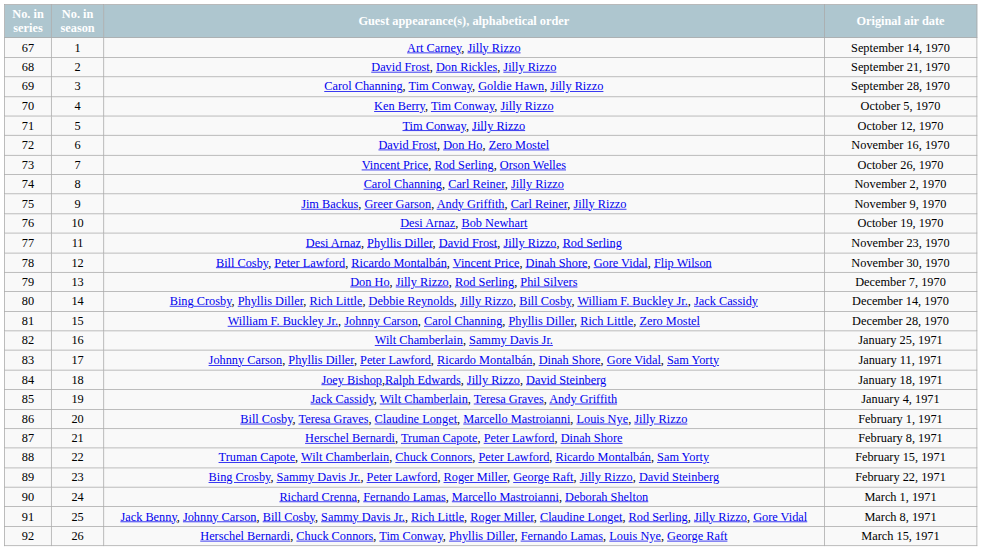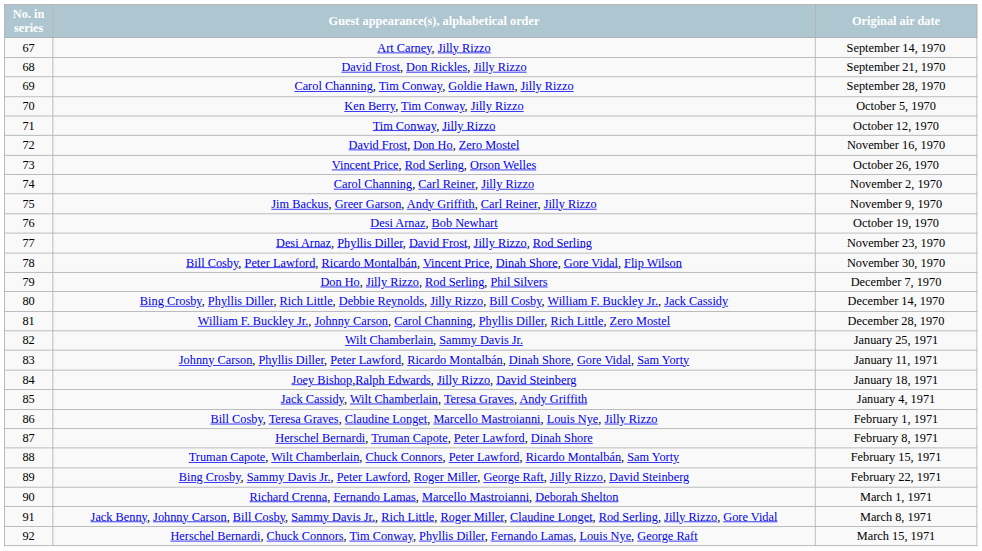 <table class="wikitable" border="1" style="width:100%; text-align: center;">
 <tr style="color:white;">
 <th style="background-color: #AEC6CF" width="1%"><abbr>No.</abbr> in<br>series</th>
-<th style="background-color: #AEC6CF" width="1%"><abbr>No.</abbr> in<br>season</th>
 <th style="background-color: #AEC6CF" width="33%">Guest appearance(s), alphabetical order</th>
 <th style="background-color: #AEC6CF" width="7%">Original air date</th>
 </tr>
 <tr>
 <td>67</td>
-<td>1</td>
 <td><a href='#'>Art Carney</a>, <a href='#'>Jilly Rizzo</a></td>
 <td>September 14, 1970</td>
 </tr>
 <tr>
 <td>68</td>
-<td>2</td>
 <td><a href='#'>David Frost</a>, <a href='#'>Don Rickles</a>, <a href='#'>Jilly Rizzo</a></td>
 <td>September 21, 1970</td>
 </tr>
 <tr>
 <td>69</td>
-<td>3</td>
 <td><a href='#'>Carol Channing</a>, <a href='#'>Tim Conway</a>, <a href='#'>Goldie Hawn</a>, <a href='#'>Jilly Rizzo</a></td>
 <td>September 28, 1970</td>
 </tr>
 <tr>
 <td>70</td>
-<td>4</td>
 <td><a href='#'>Ken Berry</a>, <a href='#'>Tim Conway</a>, <a href='#'>Jilly Rizzo</a></td>
 <td>October 5, 1970</td>
 </tr>
 <tr>
 <td>71</td>
-<td>5</td>
 <td><a href='#'>Tim Conway</a>, <a href='#'>Jilly Rizzo</a></td>
 <td>October 12, 1970</td>
 </tr>
 <tr>
 <td>72</td>
-<td>6</td>
 <td><a href='#'>David Frost</a>, <a href='#'>Don Ho</a>, <a href='#'>Zero Mostel</a></td>
 <td>November 16, 1970</td>
 </tr>
 <tr>
 <td>73</td>
-<td>7</td>
 <td><a href='#'>Vincent Price</a>, <a href='#'>Rod Serling</a>, <a href='#'>Orson Welles</a></td>
 <td>October 26, 1970</td>
 </tr>
 <tr>
 <td>74</td>
-<td>8</td>
 <td><a href='#'>Carol Channing</a>, <a href='#'>Carl Reiner</a>, <a href='#'>Jilly Rizzo</a></td>
 <td>November 2, 1970</td>
 </tr>
 <tr>
 <td>75</td>
-<td>9</td>
 <td><a href='#'>Jim Backus</a>, <a href='#'>Greer Garson</a>, <a href='#'>Andy Griffith</a>, <a href='#'>Carl Reiner</a>, <a href='#'>Jilly Rizzo</a></td>
 <td>November 9, 1970</td>
 </tr>
 <tr>
 <td>76</td>
-<td>10</td>
 <td><a href='#'>Desi Arnaz</a>, <a href='#'>Bob Newhart</a></td>
 <td>October 19, 1970</td>
 </tr>
 <tr>
 <td>77</td>
-<td>11</td>
 <td><a href='#'>Desi Arnaz</a>, <a href='#'>Phyllis Diller</a>, <a href='#'>David Frost</a>, <a href='#'>Jilly Rizzo</a>, <a href='#'>Rod Serling</a></td>
 <td>November 23, 1970</td>
 </tr>
 <tr>
 <td>78</td>
-<td>12</td>
 <td><a href='#'>Bill Cosby</a>, <a href='#'>Peter Lawford</a>, <a href='#'>Ricardo Montalbán</a>, <a href='#'>Vincent Price</a>, <a href='#'>Dinah Shore</a>, <a href='#'>Gore Vidal</a>, <a href='#'>Flip Wilson</a></td>
 <td>November 30, 1970</td>
 </tr>
 <tr>
 <td>79</td>
-<td>13</td>
 <td><a href='#'>Don Ho</a>, <a href='#'>Jilly Rizzo</a>, <a href='#'>Rod Serling</a>, <a href='#'>Phil Silvers</a></td>
 <td>December 7, 1970</td>
 </tr>
 <tr>
 <td>80</td>
-<td>14</td>
 <td><a href='#'>Bing Crosby</a>, <a href='#'>Phyllis Diller</a>, <a href='#'>Rich Little</a>, <a href='#'>Debbie Reynolds</a>, <a href='#'>Jilly Rizzo</a>, <a href='#'>Bill Cosby</a>, <a href='#'>William F. Buckley Jr.</a>, <a href='#'>Jack Cassidy</a></td>
 <td>December 14, 1970</td>
 </tr>
 <tr>
 <td>81</td>
-<td>15</td>
 <td><a href='#'>William F. Buckley Jr.</a>, <a href='#'>Johnny Carson</a>, <a href='#'>Carol Channing</a>, <a href='#'>Phyllis Diller</a>, <a href='#'>Rich Little</a>, <a href='#'>Zero Mostel</a></td>
 <td>December 28, 1970</td>
 </tr>
 <tr>
 <td>82</td>
-<td>16</td>
 <td><a href='#'>Wilt Chamberlain</a>, <a href='#'>Sammy Davis Jr.</a></td>
 <td>January 25, 1971</td>
 </tr>
 <tr>
 <td>83</td>
-<td>17</td>
 <td><a href='#'>Johnny Carson</a>, <a href='#'>Phyllis Diller</a>, <a href='#'>Peter Lawford</a>, <a href='#'>Ricardo Montalbán</a>, <a href='#'>Dinah Shore</a>, <a href='#'>Gore Vidal</a>, <a href='#'>Sam Yorty</a></td>
 <td>January 11, 1971</td>
 </tr>
 <tr>
 <td>84</td>
-<td>18</td>
 <td><a href='#'>Joey Bishop</a>,<a href='#'>Ralph Edwards</a>, <a href='#'>Jilly Rizzo</a>, <a href='#'>David Steinberg</a></td>
 <td>January 18, 1971</td>
 </tr>
 <tr>
 <td>85</td>
-<td>19</td>
 <td><a href='#'>Jack Cassidy</a>, <a href='#'>Wilt Chamberlain</a>, <a href='#'>Teresa Graves</a>, <a href='#'>Andy Griffith</a></td>
 <td>January 4, 1971</td>
 </tr>
 <tr>
 <td>86</td>
-<td>20</td>
 <td><a href='#'>Bill Cosby</a>, <a href='#'>Teresa Graves</a>, <a href='#'>Claudine Longet</a>, <a href='#'>Marcello Mastroianni</a>, <a href='#'>Louis Nye</a>, <a href='#'>Jilly Rizzo</a></td>
 <td>February 1, 1971</td>
 </tr>
 <tr>
 <td>87</td>
-<td>21</td>
 <td><a href='#'>Herschel Bernardi</a>, <a href='#'>Truman Capote</a>, <a href='#'>Peter Lawford</a>, <a href='#'>Dinah Shore</a></td>
 <td>February 8, 1971</td>
 </tr>
 <tr>
 <td>88</td>
-<td>22</td>
 <td><a href='#'>Truman Capote</a>, <a href='#'>Wilt Chamberlain</a>, <a href='#'>Chuck Connors</a>, <a href='#'>Peter Lawford</a>, <a href='#'>Ricardo Montalbán</a>, <a href='#'>Sam Yorty</a></td>
 <td>February 15, 1971</td>
 </tr>
 <tr>
 <td>89</td>
-<td>23</td>
 <td><a href='#'>Bing Crosby</a>, <a href='#'>Sammy Davis Jr.</a>, <a href='#'>Peter Lawford</a>, <a href='#'>Roger Miller</a>, <a href='#'>George Raft</a>, <a href='#'>Jilly Rizzo</a>, <a href='#'>David Steinberg</a></td>
 <td>February 22, 1971</td>
 </tr>
 <tr>
 <td>90</td>
-<td>24</td>
 <td><a href='#'>Richard Crenna</a>, <a href='#'>Fernando Lamas</a>, <a href='#'>Marcello Mastroianni</a>, <a href='#'>Deborah Shelton</a></td>
 <td>March 1, 1971</td>
 </tr>
 <tr>
 <td>91</td>
-<td>25</td>
 <td><a href='#'>Jack Benny</a>, <a href='#'>Johnny Carson</a>, <a href='#'>Bill Cosby</a>, <a href='#'>Sammy Davis Jr.</a>, <a href='#'>Rich Little</a>, <a href='#'>Roger Miller</a>, <a href='#'>Claudine Longet</a>, <a href='#'>Rod Serling</a>, <a href='#'>Jilly Rizzo</a>, <a href='#'>Gore Vidal</a></td>
 <td>March 8, 1971</td>
 </tr>
 <tr>
 <td>92</td>
-<td>26</td>
 <td><a href='#'>Herschel Bernardi</a>, <a href='#'>Chuck Connors</a>, <a href='#'>Tim Conway</a>, <a href='#'>Phyllis Diller</a>, <a href='#'>Fernando Lamas</a>, <a href='#'>Louis Nye</a>, <a href='#'>George Raft</a></td>
 <td>March 15, 1971</td>
 </tr>
 </table>
